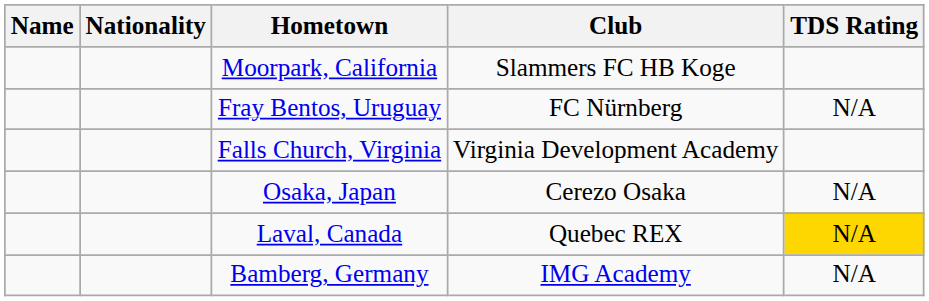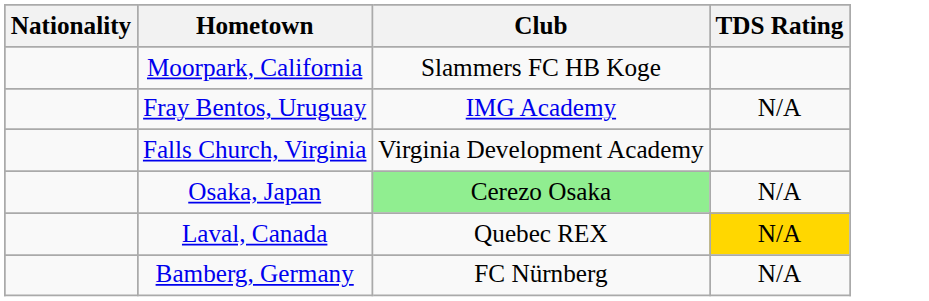 <table class="wikitable" style="font-size:90%; text-align: center;" border="1">
 <tr>
-<th>Name</th>
 <th>Nationality</th>
 <th>Hometown</th>
 <th>Club</th>
 <th>TDS Rating</th>
 </tr>
 <tr>
 <td></td>
-<td></td>
 <td><a href='#'>Moorpark, California</a></td>
 <td>Slammers FC HB Koge</td>
 <td></td>
 </tr>
 <tr>
 <td></td>
-<td></td>
 <td><a href='#'>Fray Bentos, Uruguay</a></td>
-<td>FC Nürnberg</td>
+<td><a href='#'>IMG Academy</a></td>
 <td>N/A</td>
 </tr>
 <tr>
-<td></td>
 <td></td>
 <td><a href='#'>Falls Church, Virginia</a></td>
 <td>Virginia Development Academy</td>
 <td></td>
 </tr>
 <tr>
 <td></td>
-<td></td>
 <td><a href='#'>Osaka, Japan</a></td>
-<td>Cerezo Osaka</td>
+<td style="background: lightgreen;">Cerezo Osaka</td>
 <td>N/A</td>
 </tr>
 <tr>
-<td></td>
 <td></td>
 <td><a href='#'>Laval, Canada</a></td>
 <td>Quebec REX</td>
 <td style="background: gold;">N/A</td>
 </tr>
 <tr>
 <td></td>
-<td></td>
 <td><a href='#'>Bamberg, Germany</a></td>
-<td><a href='#'>IMG Academy</a></td>
+<td>FC Nürnberg</td>
 <td>N/A</td>
 </tr>
 </table>
